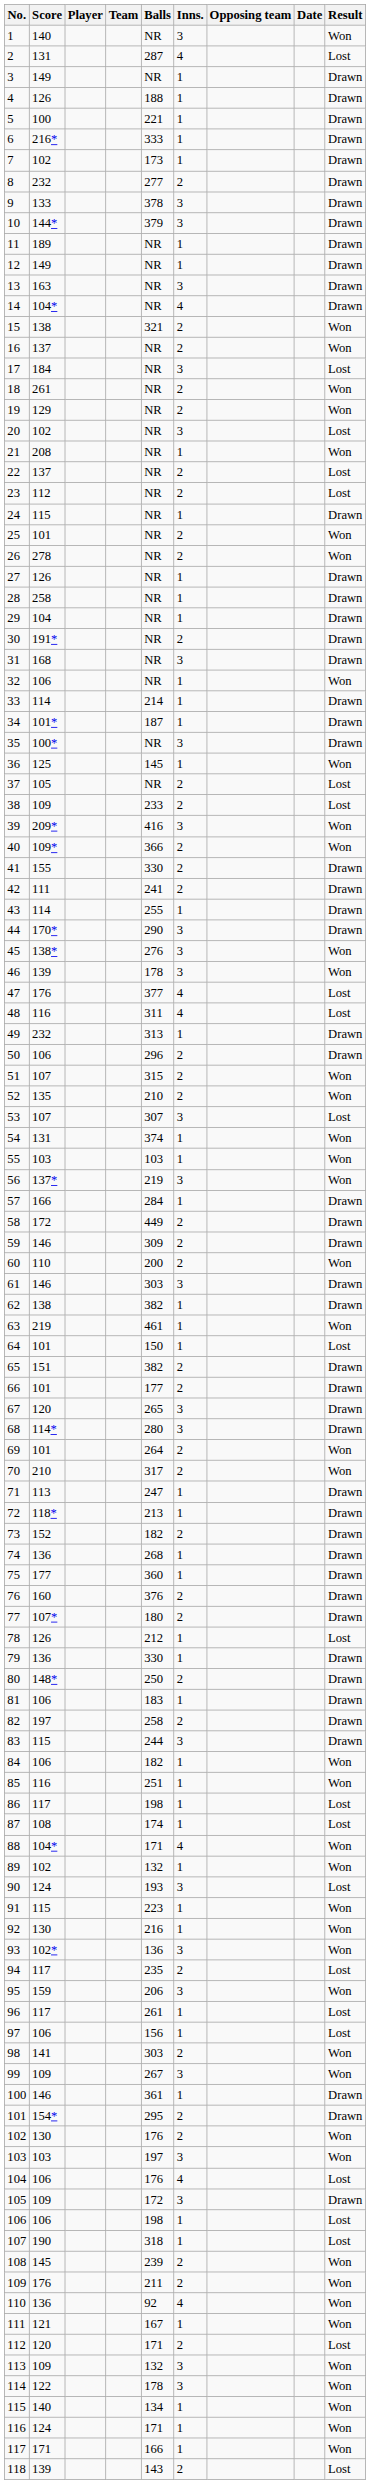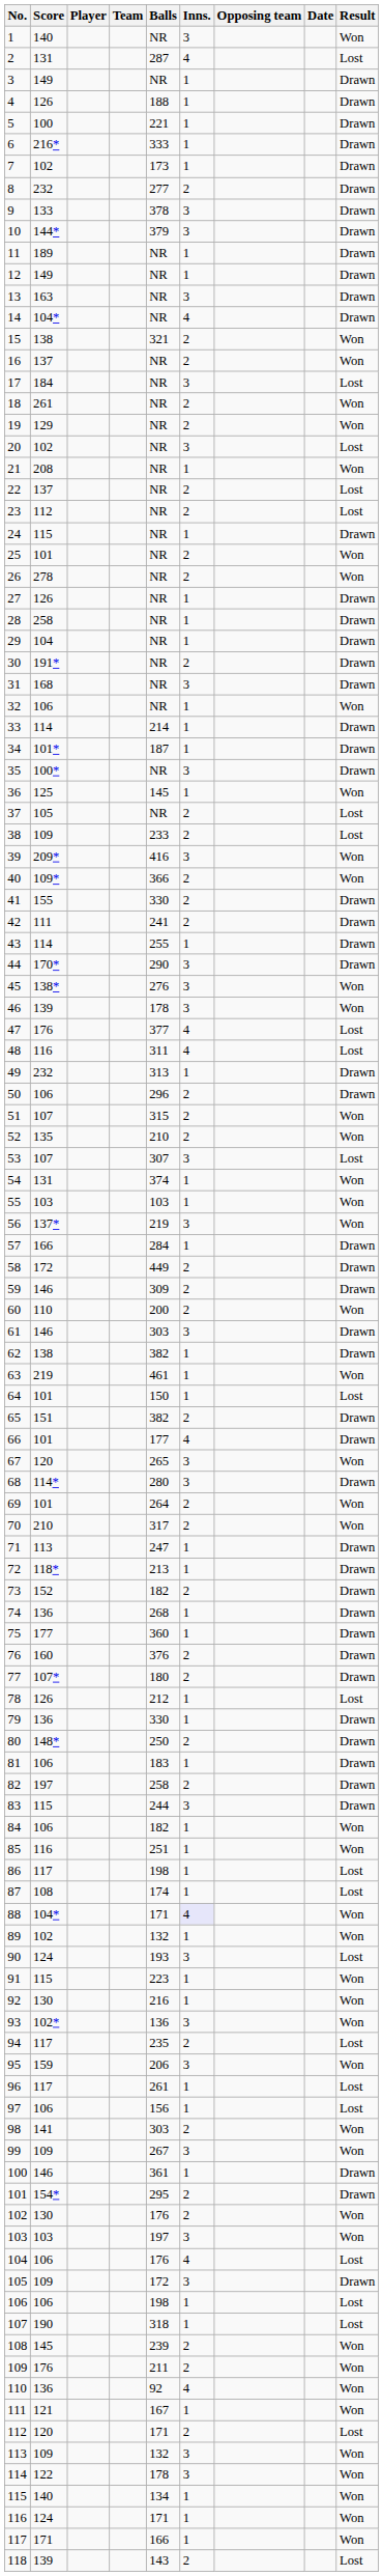 <table class="wikitable sortable" style="font-size:95%">
 <tr>
 <th>No.</th>
 <th>Score</th>
 <th>Player</th>
 <th>Team</th>
 <th>Balls</th>
 <th>Inns.</th>
 <th>Opposing team</th>
 <th>Date</th>
 <th>Result</th>
 </tr>
 <tr>
 <td>1</td>
 <td> 140</td>
 <td></td>
 <td></td>
 <td> NR</td>
 <td>3</td>
 <td></td>
 <td></td>
 <td>Won</td>
 </tr>
 <tr>
 <td>2</td>
 <td> 131</td>
 <td> </td>
 <td></td>
 <td> 287</td>
 <td>4</td>
 <td></td>
 <td></td>
 <td>Lost</td>
 </tr>
 <tr>
 <td>3</td>
 <td> 149</td>
 <td></td>
 <td></td>
 <td> NR</td>
 <td>1</td>
 <td></td>
 <td></td>
 <td>Drawn</td>
 </tr>
 <tr>
 <td>4</td>
 <td> 126</td>
 <td></td>
 <td></td>
 <td> 188</td>
 <td>1</td>
 <td></td>
 <td></td>
 <td>Drawn</td>
 </tr>
 <tr>
 <td>5</td>
 <td> 100</td>
 <td></td>
 <td></td>
 <td> 221</td>
 <td>1</td>
 <td></td>
 <td></td>
 <td>Drawn</td>
 </tr>
 <tr>
 <td>6</td>
 <td> 216<a href='#'>*</a></td>
 <td></td>
 <td></td>
 <td> 333</td>
 <td>1</td>
 <td></td>
 <td></td>
 <td>Drawn</td>
 </tr>
 <tr>
 <td>7</td>
 <td> 102</td>
 <td> </td>
 <td></td>
 <td> 173</td>
 <td>1</td>
 <td></td>
 <td></td>
 <td>Drawn</td>
 </tr>
 <tr>
 <td>8</td>
 <td> 232</td>
 <td></td>
 <td></td>
 <td> 277</td>
 <td>2</td>
 <td></td>
 <td></td>
 <td>Drawn</td>
 </tr>
 <tr>
 <td>9</td>
 <td> 133</td>
 <td></td>
 <td></td>
 <td> 378</td>
 <td>3</td>
 <td></td>
 <td></td>
 <td>Drawn</td>
 </tr>
 <tr>
 <td>10</td>
 <td> 144<a href='#'>*</a></td>
 <td> </td>
 <td></td>
 <td> 379</td>
 <td>3</td>
 <td></td>
 <td></td>
 <td>Drawn</td>
 </tr>
 <tr>
 <td>11</td>
 <td> 189</td>
 <td> </td>
 <td></td>
 <td> NR</td>
 <td>1</td>
 <td></td>
 <td></td>
 <td>Drawn</td>
 </tr>
 <tr>
 <td>12</td>
 <td> 149</td>
 <td> </td>
 <td></td>
 <td> NR</td>
 <td>1</td>
 <td></td>
 <td></td>
 <td>Drawn</td>
 </tr>
 <tr>
 <td>13</td>
 <td> 163</td>
 <td> </td>
 <td></td>
 <td> NR</td>
 <td>3</td>
 <td></td>
 <td></td>
 <td>Drawn</td>
 </tr>
 <tr>
 <td>14</td>
 <td> 104<a href='#'>*</a></td>
 <td> </td>
 <td></td>
 <td> NR</td>
 <td>4</td>
 <td></td>
 <td></td>
 <td>Drawn</td>
 </tr>
 <tr>
 <td>15</td>
 <td> 138</td>
 <td> </td>
 <td></td>
 <td> 321</td>
 <td>2</td>
 <td></td>
 <td></td>
 <td>Won</td>
 </tr>
 <tr>
 <td>16</td>
 <td> 137</td>
 <td> </td>
 <td></td>
 <td> NR</td>
 <td>2</td>
 <td></td>
 <td></td>
 <td>Won</td>
 </tr>
 <tr>
 <td>17</td>
 <td> 184</td>
 <td> </td>
 <td></td>
 <td> NR</td>
 <td>3</td>
 <td></td>
 <td></td>
 <td>Lost</td>
 </tr>
 <tr>
 <td>18</td>
 <td> 261</td>
 <td> </td>
 <td></td>
 <td> NR</td>
 <td>2</td>
 <td></td>
 <td></td>
 <td>Won</td>
 </tr>
 <tr>
 <td>19</td>
 <td> 129</td>
 <td></td>
 <td></td>
 <td> NR</td>
 <td>2</td>
 <td></td>
 <td></td>
 <td>Won</td>
 </tr>
 <tr>
 <td>20</td>
 <td> 102</td>
 <td></td>
 <td></td>
 <td> NR</td>
 <td>3</td>
 <td></td>
 <td></td>
 <td>Lost</td>
 </tr>
 <tr>
 <td>21</td>
 <td> 208</td>
 <td> </td>
 <td></td>
 <td> NR</td>
 <td>1</td>
 <td></td>
 <td></td>
 <td>Won</td>
 </tr>
 <tr>
 <td>22</td>
 <td> 137</td>
 <td> </td>
 <td></td>
 <td> NR</td>
 <td>2</td>
 <td></td>
 <td></td>
 <td>Lost</td>
 </tr>
 <tr>
 <td>23</td>
 <td> 112</td>
 <td> </td>
 <td></td>
 <td> NR</td>
 <td>2</td>
 <td></td>
 <td></td>
 <td>Lost</td>
 </tr>
 <tr>
 <td>24</td>
 <td> 115</td>
 <td> </td>
 <td></td>
 <td> NR</td>
 <td>1</td>
 <td></td>
 <td></td>
 <td>Drawn</td>
 </tr>
 <tr>
 <td>25</td>
 <td> 101</td>
 <td> </td>
 <td></td>
 <td> NR</td>
 <td>2</td>
 <td></td>
 <td></td>
 <td>Won</td>
 </tr>
 <tr>
 <td>26</td>
 <td> 278</td>
 <td> </td>
 <td></td>
 <td> NR</td>
 <td>2</td>
 <td></td>
 <td></td>
 <td>Won</td>
 </tr>
 <tr>
 <td>27</td>
 <td> 126</td>
 <td></td>
 <td></td>
 <td> NR</td>
 <td>1</td>
 <td></td>
 <td></td>
 <td>Drawn</td>
 </tr>
 <tr>
 <td>28</td>
 <td> 258</td>
 <td> </td>
 <td></td>
 <td> NR</td>
 <td>1</td>
 <td></td>
 <td></td>
 <td>Drawn</td>
 </tr>
 <tr>
 <td>29</td>
 <td> 104</td>
 <td> </td>
 <td></td>
 <td> NR</td>
 <td>1</td>
 <td></td>
 <td></td>
 <td>Drawn</td>
 </tr>
 <tr>
 <td>30</td>
 <td> 191<a href='#'>*</a></td>
 <td> </td>
 <td></td>
 <td> NR</td>
 <td>2</td>
 <td></td>
 <td></td>
 <td>Drawn</td>
 </tr>
 <tr>
 <td>31</td>
 <td> 168</td>
 <td></td>
 <td></td>
 <td> NR</td>
 <td>3</td>
 <td></td>
 <td></td>
 <td>Drawn</td>
 </tr>
 <tr>
 <td>32</td>
 <td> 106</td>
 <td> </td>
 <td></td>
 <td> NR</td>
 <td>1</td>
 <td></td>
 <td></td>
 <td>Won</td>
 </tr>
 <tr>
 <td>33</td>
 <td> 114</td>
 <td> </td>
 <td></td>
 <td> 214</td>
 <td>1</td>
 <td></td>
 <td></td>
 <td>Drawn</td>
 </tr>
 <tr>
 <td>34</td>
 <td> 101<a href='#'>*</a></td>
 <td></td>
 <td></td>
 <td> 187</td>
 <td>1</td>
 <td></td>
 <td></td>
 <td>Drawn</td>
 </tr>
 <tr>
 <td>35</td>
 <td> 100<a href='#'>*</a></td>
 <td></td>
 <td></td>
 <td> NR</td>
 <td>3</td>
 <td></td>
 <td></td>
 <td>Drawn</td>
 </tr>
 <tr>
 <td>36</td>
 <td> 125</td>
 <td></td>
 <td></td>
 <td> 145</td>
 <td>1</td>
 <td></td>
 <td></td>
 <td>Won</td>
 </tr>
 <tr>
 <td>37</td>
 <td> 105</td>
 <td></td>
 <td></td>
 <td> NR</td>
 <td>2</td>
 <td></td>
 <td></td>
 <td>Lost</td>
 </tr>
 <tr>
 <td>38</td>
 <td> 109</td>
 <td> </td>
 <td></td>
 <td> 233</td>
 <td>2</td>
 <td></td>
 <td></td>
 <td>Lost</td>
 </tr>
 <tr>
 <td>39</td>
 <td> 209<a href='#'>*</a></td>
 <td></td>
 <td></td>
 <td> 416</td>
 <td>3</td>
 <td></td>
 <td></td>
 <td>Won</td>
 </tr>
 <tr>
 <td>40</td>
 <td> 109<a href='#'>*</a></td>
 <td></td>
 <td></td>
 <td> 366</td>
 <td>2</td>
 <td></td>
 <td></td>
 <td>Won</td>
 </tr>
 <tr>
 <td>41</td>
 <td> 155</td>
 <td></td>
 <td></td>
 <td> 330</td>
 <td>2</td>
 <td></td>
 <td></td>
 <td>Drawn</td>
 </tr>
 <tr>
 <td>42</td>
 <td> 111</td>
 <td></td>
 <td></td>
 <td> 241</td>
 <td>2</td>
 <td></td>
 <td></td>
 <td>Drawn</td>
 </tr>
 <tr>
 <td>43</td>
 <td> 114</td>
 <td></td>
 <td></td>
 <td> 255</td>
 <td>1</td>
 <td></td>
 <td></td>
 <td>Drawn</td>
 </tr>
 <tr>
 <td>44</td>
 <td> 170<a href='#'>*</a></td>
 <td></td>
 <td></td>
 <td> 290</td>
 <td>3</td>
 <td></td>
 <td></td>
 <td>Drawn</td>
 </tr>
 <tr>
 <td>45</td>
 <td> 138<a href='#'>*</a></td>
 <td></td>
 <td></td>
 <td> 276</td>
 <td>3</td>
 <td></td>
 <td></td>
 <td>Won</td>
 </tr>
 <tr>
 <td>46</td>
 <td> 139</td>
 <td></td>
 <td></td>
 <td> 178</td>
 <td>3</td>
 <td></td>
 <td></td>
 <td>Won</td>
 </tr>
 <tr>
 <td>47</td>
 <td> 176</td>
 <td></td>
 <td></td>
 <td> 377</td>
 <td>4</td>
 <td></td>
 <td></td>
 <td>Lost</td>
 </tr>
 <tr>
 <td>48</td>
 <td> 116</td>
 <td></td>
 <td></td>
 <td> 311</td>
 <td>4</td>
 <td></td>
 <td></td>
 <td>Lost</td>
 </tr>
 <tr>
 <td>49</td>
 <td> 232</td>
 <td></td>
 <td></td>
 <td> 313</td>
 <td>1</td>
 <td></td>
 <td></td>
 <td>Drawn</td>
 </tr>
 <tr>
 <td>50</td>
 <td> 106</td>
 <td></td>
 <td></td>
 <td> 296</td>
 <td>2</td>
 <td></td>
 <td></td>
 <td>Drawn</td>
 </tr>
 <tr>
 <td>51</td>
 <td> 107</td>
 <td></td>
 <td></td>
 <td> 315</td>
 <td>2</td>
 <td></td>
 <td></td>
 <td>Won</td>
 </tr>
 <tr>
 <td>52</td>
 <td> 135</td>
 <td></td>
 <td></td>
 <td> 210</td>
 <td>2</td>
 <td></td>
 <td></td>
 <td>Won</td>
 </tr>
 <tr>
 <td>53</td>
 <td> 107</td>
 <td></td>
 <td></td>
 <td> 307</td>
 <td>3</td>
 <td></td>
 <td></td>
 <td>Lost</td>
 </tr>
 <tr>
 <td>54</td>
 <td> 131</td>
 <td></td>
 <td></td>
 <td> 374</td>
 <td>1</td>
 <td></td>
 <td></td>
 <td>Won</td>
 </tr>
 <tr>
 <td>55</td>
 <td> 103</td>
 <td></td>
 <td></td>
 <td> 103</td>
 <td>1</td>
 <td></td>
 <td></td>
 <td>Won</td>
 </tr>
 <tr>
 <td>56</td>
 <td> 137<a href='#'>*</a></td>
 <td></td>
 <td></td>
 <td> 219</td>
 <td>3</td>
 <td></td>
 <td></td>
 <td>Won</td>
 </tr>
 <tr>
 <td>57</td>
 <td> 166</td>
 <td></td>
 <td></td>
 <td> 284</td>
 <td>1</td>
 <td></td>
 <td></td>
 <td>Drawn</td>
 </tr>
 <tr>
 <td>58</td>
 <td> 172</td>
 <td></td>
 <td></td>
 <td> 449</td>
 <td>2</td>
 <td></td>
 <td></td>
 <td>Drawn</td>
 </tr>
 <tr>
 <td>59</td>
 <td> 146</td>
 <td></td>
 <td></td>
 <td> 309</td>
 <td>2</td>
 <td></td>
 <td></td>
 <td>Drawn</td>
 </tr>
 <tr>
 <td>60</td>
 <td> 110</td>
 <td></td>
 <td></td>
 <td> 200</td>
 <td>2</td>
 <td></td>
 <td></td>
 <td>Won</td>
 </tr>
 <tr>
 <td>61</td>
 <td> 146</td>
 <td> </td>
 <td></td>
 <td> 303</td>
 <td>3</td>
 <td></td>
 <td></td>
 <td>Drawn</td>
 </tr>
 <tr>
 <td>62</td>
 <td> 138</td>
 <td></td>
 <td></td>
 <td> 382</td>
 <td>1</td>
 <td></td>
 <td></td>
 <td>Drawn</td>
 </tr>
 <tr>
 <td>63</td>
 <td> 219</td>
 <td></td>
 <td></td>
 <td> 461</td>
 <td>1</td>
 <td></td>
 <td></td>
 <td>Won</td>
 </tr>
 <tr>
 <td>64</td>
 <td> 101</td>
 <td></td>
 <td></td>
 <td> 150</td>
 <td>1</td>
 <td></td>
 <td></td>
 <td>Lost</td>
 </tr>
 <tr>
 <td>65</td>
 <td> 151</td>
 <td> </td>
 <td></td>
 <td> 382</td>
 <td>2</td>
 <td></td>
 <td></td>
 <td>Drawn</td>
 </tr>
 <tr>
 <td>66</td>
 <td> 101</td>
 <td></td>
 <td></td>
 <td> 177</td>
-<td>2</td>
+<td>4</td>
 <td></td>
 <td></td>
 <td>Drawn</td>
 </tr>
 <tr>
 <td>67</td>
 <td> 120</td>
 <td> </td>
 <td></td>
 <td> 265</td>
 <td>3</td>
 <td></td>
 <td></td>
-<td>Drawn</td>
+<td>Won</td>
 </tr>
 <tr>
 <td>68</td>
 <td> 114<a href='#'>*</a></td>
 <td> </td>
 <td></td>
 <td> 280</td>
 <td>3</td>
 <td></td>
 <td></td>
 <td>Drawn</td>
 </tr>
 <tr>
 <td>69</td>
 <td> 101</td>
 <td> </td>
 <td></td>
 <td> 264</td>
 <td>2</td>
 <td></td>
 <td></td>
 <td>Won</td>
 </tr>
 <tr>
 <td>70</td>
 <td> 210</td>
 <td> </td>
 <td></td>
 <td> 317</td>
 <td>2</td>
 <td></td>
 <td></td>
 <td>Won</td>
 </tr>
 <tr>
 <td>71</td>
 <td> 113</td>
 <td> </td>
 <td></td>
 <td> 247</td>
 <td>1</td>
 <td></td>
 <td></td>
 <td>Drawn</td>
 </tr>
 <tr>
 <td>72</td>
 <td> 118<a href='#'>*</a></td>
 <td></td>
 <td></td>
 <td> 213</td>
 <td>1</td>
 <td></td>
 <td></td>
 <td>Drawn</td>
 </tr>
 <tr>
 <td>73</td>
 <td> 152</td>
 <td></td>
 <td></td>
 <td> 182</td>
 <td>2</td>
 <td></td>
 <td></td>
 <td>Drawn</td>
 </tr>
 <tr>
 <td>74</td>
 <td> 136</td>
 <td></td>
 <td></td>
 <td> 268</td>
 <td>1</td>
 <td></td>
 <td></td>
 <td>Drawn</td>
 </tr>
 <tr>
 <td>75</td>
 <td> 177</td>
 <td></td>
 <td></td>
 <td> 360</td>
 <td>1</td>
 <td></td>
 <td></td>
 <td>Drawn</td>
 </tr>
 <tr>
 <td>76</td>
 <td> 160</td>
 <td> </td>
 <td></td>
 <td> 376</td>
 <td>2</td>
 <td></td>
 <td></td>
 <td>Drawn</td>
 </tr>
 <tr>
 <td>77</td>
 <td> 107<a href='#'>*</a></td>
 <td> </td>
 <td></td>
 <td> 180</td>
 <td>2</td>
 <td></td>
 <td></td>
 <td>Drawn</td>
 </tr>
 <tr>
 <td>78</td>
 <td> 126</td>
 <td></td>
 <td></td>
 <td> 212</td>
 <td>1</td>
 <td></td>
 <td></td>
 <td>Lost</td>
 </tr>
 <tr>
 <td>79</td>
 <td> 136</td>
 <td> </td>
 <td></td>
 <td> 330</td>
 <td>1</td>
 <td></td>
 <td></td>
 <td>Drawn</td>
 </tr>
 <tr>
 <td>80</td>
 <td> 148<a href='#'>*</a></td>
 <td></td>
 <td></td>
 <td> 250</td>
 <td>2</td>
 <td></td>
 <td></td>
 <td>Drawn</td>
 </tr>
 <tr>
 <td>81</td>
 <td> 106</td>
 <td></td>
 <td></td>
 <td> 183</td>
 <td>1</td>
 <td></td>
 <td></td>
 <td>Drawn</td>
 </tr>
 <tr>
 <td>82</td>
 <td> 197</td>
 <td> </td>
 <td></td>
 <td> 258</td>
 <td>2</td>
 <td></td>
 <td></td>
 <td>Drawn</td>
 </tr>
 <tr>
 <td>83</td>
 <td> 115</td>
 <td> </td>
 <td></td>
 <td> 244</td>
 <td>3</td>
 <td></td>
 <td></td>
 <td>Drawn</td>
 </tr>
 <tr>
 <td>84</td>
 <td> 106</td>
 <td></td>
 <td></td>
 <td> 182</td>
 <td>1</td>
 <td></td>
 <td></td>
 <td>Won</td>
 </tr>
 <tr>
 <td>85</td>
 <td> 116</td>
 <td> </td>
 <td></td>
 <td> 251</td>
 <td>1</td>
 <td></td>
 <td></td>
 <td>Won</td>
 </tr>
 <tr>
 <td>86</td>
 <td> 117</td>
 <td></td>
 <td></td>
 <td> 198</td>
 <td>1</td>
 <td></td>
 <td></td>
 <td>Lost</td>
 </tr>
 <tr>
 <td>87</td>
 <td> 108</td>
 <td></td>
 <td></td>
 <td> 174</td>
 <td>1</td>
 <td></td>
 <td></td>
 <td>Lost</td>
 </tr>
 <tr>
 <td>88</td>
 <td> 104<a href='#'>*</a></td>
 <td> </td>
 <td></td>
 <td> 171</td>
-<td>4</td>
+<td style="background: lavender;">4</td>
 <td></td>
 <td></td>
 <td>Won</td>
 </tr>
 <tr>
 <td>89</td>
 <td> 102</td>
 <td></td>
 <td></td>
 <td> 132</td>
 <td>1</td>
 <td></td>
 <td></td>
 <td>Won</td>
 </tr>
 <tr>
 <td>90</td>
 <td> 124</td>
 <td></td>
 <td></td>
 <td> 193</td>
 <td>3</td>
 <td></td>
 <td></td>
 <td>Lost</td>
 </tr>
 <tr>
 <td>91</td>
 <td> 115</td>
 <td></td>
 <td></td>
 <td> 223</td>
 <td>1</td>
 <td></td>
 <td></td>
 <td>Won</td>
 </tr>
 <tr>
 <td>92</td>
 <td> 130</td>
 <td></td>
 <td></td>
 <td> 216</td>
 <td>1</td>
 <td></td>
 <td></td>
 <td>Won</td>
 </tr>
 <tr>
 <td>93</td>
 <td> 102<a href='#'>*</a></td>
 <td></td>
 <td></td>
 <td> 136</td>
 <td>3</td>
 <td></td>
 <td></td>
 <td>Won</td>
 </tr>
 <tr>
 <td>94</td>
 <td> 117</td>
 <td> </td>
 <td></td>
 <td> 235</td>
 <td>2</td>
 <td></td>
 <td></td>
 <td>Lost</td>
 </tr>
 <tr>
 <td>95</td>
 <td> 159</td>
 <td> </td>
 <td></td>
 <td> 206</td>
 <td>3</td>
 <td></td>
 <td></td>
 <td>Won</td>
 </tr>
 <tr>
 <td>96</td>
 <td> 117</td>
 <td></td>
 <td></td>
 <td> 261</td>
 <td>1</td>
 <td></td>
 <td></td>
 <td>Lost</td>
 </tr>
 <tr>
 <td>97</td>
 <td> 106</td>
 <td></td>
 <td></td>
 <td> 156</td>
 <td>1</td>
 <td></td>
 <td></td>
 <td>Lost</td>
 </tr>
 <tr>
 <td>98</td>
 <td> 141</td>
 <td></td>
 <td></td>
 <td> 303</td>
 <td>2</td>
 <td></td>
 <td></td>
 <td>Won</td>
 </tr>
 <tr>
 <td>99</td>
 <td> 109</td>
 <td> </td>
 <td></td>
 <td> 267</td>
 <td>3</td>
 <td></td>
 <td></td>
 <td>Won</td>
 </tr>
 <tr>
 <td>100</td>
 <td> 146</td>
 <td></td>
 <td></td>
 <td> 361</td>
 <td>1</td>
 <td></td>
 <td></td>
 <td>Drawn</td>
 </tr>
 <tr>
 <td>101</td>
 <td> 154<a href='#'>*</a></td>
 <td> </td>
 <td></td>
 <td> 295</td>
 <td>2</td>
 <td></td>
 <td></td>
 <td>Drawn</td>
 </tr>
 <tr>
 <td>102</td>
 <td> 130</td>
 <td> </td>
 <td></td>
 <td> 176</td>
 <td>2</td>
 <td></td>
 <td></td>
 <td>Won</td>
 </tr>
 <tr>
 <td>103</td>
 <td> 103</td>
 <td></td>
 <td></td>
 <td> 197</td>
 <td>3</td>
 <td></td>
 <td></td>
 <td>Won</td>
 </tr>
 <tr>
 <td>104</td>
 <td> 106</td>
 <td></td>
 <td></td>
 <td> 176</td>
 <td>4</td>
 <td></td>
 <td></td>
 <td>Lost</td>
 </tr>
 <tr>
 <td>105</td>
 <td> 109</td>
 <td> </td>
 <td></td>
 <td> 172</td>
 <td>3</td>
 <td></td>
 <td></td>
 <td>Drawn</td>
 </tr>
 <tr>
 <td>106</td>
 <td> 106</td>
 <td></td>
 <td></td>
 <td> 198</td>
 <td>1</td>
 <td></td>
 <td></td>
 <td>Lost</td>
 </tr>
 <tr>
 <td>107</td>
 <td> 190</td>
 <td></td>
 <td></td>
 <td> 318</td>
 <td>1</td>
 <td></td>
 <td></td>
 <td>Lost</td>
 </tr>
 <tr>
 <td>108</td>
 <td> 145</td>
 <td> </td>
 <td></td>
 <td> 239</td>
 <td>2</td>
 <td></td>
 <td></td>
 <td>Won</td>
 </tr>
 <tr>
 <td>109</td>
 <td> 176</td>
 <td> </td>
 <td></td>
 <td> 211</td>
 <td>2</td>
 <td></td>
 <td></td>
 <td>Won</td>
 </tr>
 <tr>
 <td>110</td>
 <td> 136</td>
 <td></td>
 <td></td>
 <td> 92</td>
 <td>4</td>
 <td></td>
 <td></td>
 <td>Won</td>
 </tr>
 <tr>
 <td>111</td>
 <td> 121</td>
 <td> </td>
 <td></td>
 <td> 167</td>
 <td>1</td>
 <td></td>
 <td></td>
 <td>Won</td>
 </tr>
 <tr>
 <td>112</td>
 <td> 120</td>
 <td></td>
 <td></td>
 <td> 171</td>
 <td>2</td>
 <td></td>
 <td></td>
 <td>Lost</td>
 </tr>
 <tr>
 <td>113</td>
 <td> 109</td>
 <td></td>
 <td></td>
 <td> 132</td>
 <td>3</td>
 <td></td>
 <td></td>
 <td>Won</td>
 </tr>
 <tr>
 <td>114</td>
 <td> 122</td>
 <td> </td>
 <td></td>
 <td> 178</td>
 <td>3</td>
 <td></td>
 <td></td>
 <td>Won</td>
 </tr>
 <tr>
 <td>115</td>
 <td> 140</td>
 <td></td>
 <td></td>
 <td> 134</td>
 <td>1</td>
 <td></td>
 <td></td>
 <td>Won</td>
 </tr>
 <tr>
 <td>116</td>
 <td> 124</td>
 <td></td>
 <td></td>
 <td> 171</td>
 <td>1</td>
 <td></td>
 <td></td>
 <td>Won</td>
 </tr>
 <tr>
 <td>117</td>
 <td> 171</td>
 <td> </td>
 <td></td>
 <td> 166</td>
 <td>1</td>
 <td></td>
 <td></td>
 <td>Won</td>
 </tr>
 <tr>
 <td>118</td>
 <td> 139</td>
 <td></td>
 <td></td>
 <td> 143</td>
 <td>2</td>
 <td></td>
 <td></td>
 <td>Lost</td>
 </tr>
 </table>
